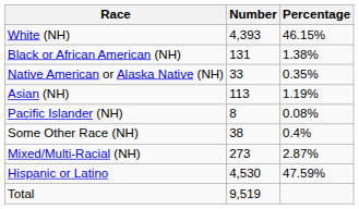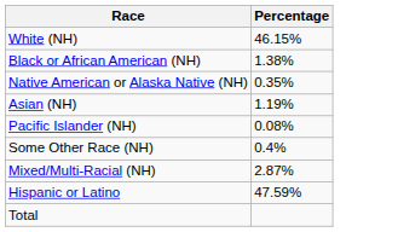 <table class="wikitable">
 <tr>
 <th>Race</th>
-<th>Number</th>
 <th>Percentage</th>
 </tr>
 <tr>
 <td><a href='#'>White</a> (NH)</td>
-<td>4,393</td>
 <td>46.15%</td>
 </tr>
 <tr>
 <td><a href='#'>Black or African American</a> (NH)</td>
-<td>131</td>
 <td>1.38%</td>
 </tr>
 <tr>
 <td><a href='#'>Native American</a> or <a href='#'>Alaska Native</a> (NH)</td>
-<td>33</td>
 <td>0.35%</td>
 </tr>
 <tr>
 <td><a href='#'>Asian</a> (NH)</td>
-<td>113</td>
 <td>1.19%</td>
 </tr>
 <tr>
 <td><a href='#'>Pacific Islander</a> (NH)</td>
-<td>8</td>
 <td>0.08%</td>
 </tr>
 <tr>
 <td>Some Other Race (NH)</td>
-<td>38</td>
 <td>0.4%</td>
 </tr>
 <tr>
 <td><a href='#'>Mixed/Multi-Racial</a> (NH)</td>
-<td>273</td>
 <td>2.87%</td>
 </tr>
 <tr>
 <td><a href='#'>Hispanic or Latino</a></td>
-<td>4,530</td>
 <td>47.59%</td>
 </tr>
 <tr>
 <td>Total</td>
-<td>9,519</td>
 <td></td>
 </tr>
 </table>
